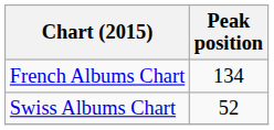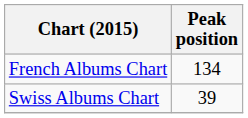 <table class="wikitable sortable">
 <tr>
 <th>Chart (2015)</th>
 <th>Peak<br>position</th>
 </tr>
 <tr>
 <td><a href='#'>French Albums Chart</a></td>
 <td align="center">134</td>
 </tr>
 <tr>
 <td><a href='#'>Swiss Albums Chart</a></td>
-<td align="center">52</td>
+<td align="center">39</td>
 </tr>
 <tr>
 </tr>
 </table>
